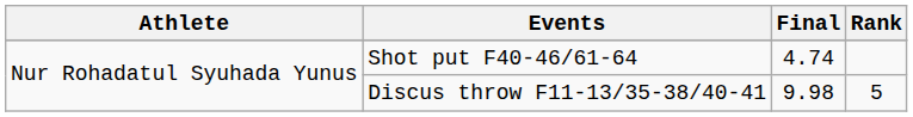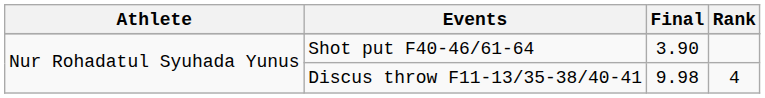 <table class=wikitable>
 <tr>
 <th>Athlete</th>
 <th>Events</th>
 <th>Final</th>
 <th>Rank</th>
 </tr>
 <tr>
 </tr>
 <tr>
 <td rowspan="2">Nur Rohadatul Syuhada Yunus</td>
 <td>Shot put F40-46/61-64</td>
-<td align="center">4.74</td>
+<td align="center">3.90</td>
 <td align="center"></td>
 </tr>
 <tr>
 <td>Discus throw F11-13/35-38/40-41</td>
 <td align="center">9.98</td>
-<td align="center">5</td>
+<td align="center">4</td>
 </tr>
 </table>
